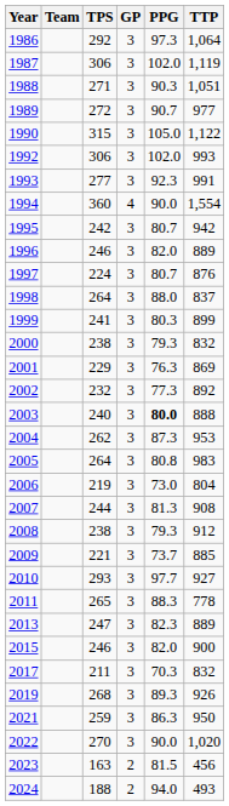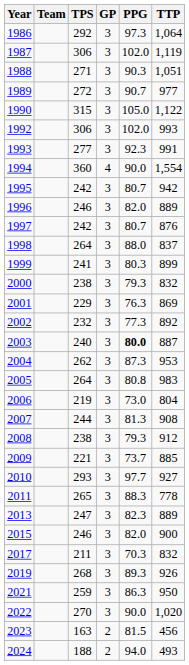 <table class="sortable wikitable" style="text-align:left">
 <tr>
 <th scope="col">Year</th>
 <th scope="col">Team</th>
 <th scope="col">TPS</th>
 <th scope="col">GP</th>
 <th scope="col">PPG</th>
 <th scope="col">TTP</th>
 </tr>
 <tr>
 <td style="text-align: center;"><a href='#'>1986</a></td>
 <td></td>
 <td style="text-align: center;">292</td>
 <td style="text-align: center;">3</td>
 <td style="text-align: center;">97.3</td>
 <td style="text-align: center;">1,064</td>
 </tr>
 <tr>
 <td style="text-align: center;"><a href='#'>1987</a></td>
 <td></td>
 <td style="text-align: center;">306</td>
 <td style="text-align: center;">3</td>
 <td style="text-align: center;">102.0</td>
 <td style="text-align: center;">1,119</td>
 </tr>
 <tr>
 <td style="text-align: center;"><a href='#'>1988</a></td>
 <td></td>
 <td style="text-align: center;">271</td>
 <td style="text-align: center;">3</td>
 <td style="text-align: center;">90.3</td>
 <td style="text-align: center;">1,051</td>
 </tr>
 <tr>
 <td style="text-align: center;"><a href='#'>1989</a></td>
 <td></td>
 <td style="text-align: center;">272</td>
 <td style="text-align: center;">3</td>
 <td style="text-align: center;">90.7</td>
 <td style="text-align: center;">977</td>
 </tr>
 <tr>
 <td style="text-align: center;"><a href='#'>1990</a></td>
 <td></td>
 <td style="text-align: center;">315</td>
 <td style="text-align: center;">3</td>
 <td style="text-align: center;">105.0</td>
 <td style="text-align: center;">1,122</td>
 </tr>
 <tr>
 <td style="text-align: center;"><a href='#'>1992</a></td>
 <td></td>
 <td style="text-align: center;">306</td>
 <td style="text-align: center;">3</td>
 <td style="text-align: center;">102.0</td>
 <td style="text-align: center;">993</td>
 </tr>
 <tr>
 <td style="text-align: center;"><a href='#'>1993</a></td>
 <td></td>
 <td style="text-align: center;">277</td>
 <td style="text-align: center;">3</td>
 <td style="text-align: center;">92.3</td>
 <td style="text-align: center;">991</td>
 </tr>
 <tr>
 <td style="text-align: center;"><a href='#'>1994</a></td>
 <td></td>
 <td style="text-align: center;">360</td>
 <td style="text-align: center;">4</td>
 <td style="text-align: center;">90.0</td>
 <td style="text-align: center;">1,554</td>
 </tr>
 <tr>
 <td style="text-align: center;"><a href='#'>1995</a></td>
 <td></td>
 <td style="text-align: center;">242</td>
 <td style="text-align: center;">3</td>
 <td style="text-align: center;">80.7</td>
 <td style="text-align: center;">942</td>
 </tr>
 <tr>
 <td style="text-align: center;"><a href='#'>1996</a></td>
 <td></td>
 <td style="text-align: center;">246</td>
 <td style="text-align: center;">3</td>
 <td style="text-align: center;">82.0</td>
 <td style="text-align: center;">889</td>
 </tr>
 <tr>
 <td style="text-align: center;"><a href='#'>1997</a></td>
 <td></td>
-<td style="text-align: center;">224</td>
+<td style="text-align: center;">242</td>
 <td style="text-align: center;">3</td>
 <td style="text-align: center;">80.7</td>
 <td style="text-align: center;">876</td>
 </tr>
 <tr>
 <td style="text-align: center;"><a href='#'>1998</a></td>
 <td></td>
 <td style="text-align: center;">264</td>
 <td style="text-align: center;">3</td>
 <td style="text-align: center;">88.0</td>
 <td style="text-align: center;">837</td>
 </tr>
 <tr>
 <td style="text-align: center;"><a href='#'>1999</a></td>
 <td></td>
 <td style="text-align: center;">241</td>
 <td style="text-align: center;">3</td>
 <td style="text-align: center;">80.3</td>
 <td style="text-align: center;">899</td>
 </tr>
 <tr>
 <td style="text-align: center;"><a href='#'>2000</a></td>
 <td></td>
 <td style="text-align: center;">238</td>
 <td style="text-align: center;">3</td>
 <td style="text-align: center;">79.3</td>
 <td style="text-align: center;">832</td>
 </tr>
 <tr>
 <td style="text-align: center;"><a href='#'>2001</a></td>
 <td></td>
 <td style="text-align: center;">229</td>
 <td style="text-align: center;">3</td>
 <td style="text-align: center;">76.3</td>
 <td style="text-align: center;">869</td>
 </tr>
 <tr>
 <td style="text-align: center;"><a href='#'>2002</a></td>
 <td></td>
 <td style="text-align: center;">232</td>
 <td style="text-align: center;">3</td>
 <td style="text-align: center;">77.3</td>
 <td style="text-align: center;">892</td>
 </tr>
 <tr>
 <td style="text-align: center;"><a href='#'>2003</a></td>
 <td></td>
 <td style="text-align: center;">240</td>
 <td style="text-align: center;">3</td>
 <td style="text-align: center;"><strong>80.0</strong></td>
-<td style="text-align: center;">888</td>
+<td style="text-align: center;">887</td>
 </tr>
 <tr>
 <td style="text-align: center;"><a href='#'>2004</a></td>
 <td></td>
 <td style="text-align: center;">262</td>
 <td style="text-align: center;">3</td>
 <td style="text-align: center;">87.3</td>
 <td style="text-align: center;">953</td>
 </tr>
 <tr>
 <td style="text-align: center;"><a href='#'>2005</a></td>
 <td></td>
 <td style="text-align: center;">264</td>
 <td style="text-align: center;">3</td>
 <td style="text-align: center;">80.8</td>
 <td style="text-align: center;">983</td>
 </tr>
 <tr>
 <td style="text-align: center;"><a href='#'>2006</a></td>
 <td></td>
 <td style="text-align: center;">219</td>
 <td style="text-align: center;">3</td>
 <td style="text-align: center;">73.0</td>
 <td style="text-align: center;">804</td>
 </tr>
 <tr>
 <td style="text-align: center;"><a href='#'>2007</a></td>
 <td></td>
 <td style="text-align: center;">244</td>
 <td style="text-align: center;">3</td>
 <td style="text-align: center;">81.3</td>
 <td style="text-align: center;">908</td>
 </tr>
 <tr>
 <td style="text-align: center;"><a href='#'>2008</a></td>
 <td></td>
 <td style="text-align: center;">238</td>
 <td style="text-align: center;">3</td>
 <td style="text-align: center;">79.3</td>
 <td style="text-align: center;">912</td>
 </tr>
 <tr>
 <td style="text-align: center;"><a href='#'>2009</a></td>
 <td></td>
 <td style="text-align: center;">221</td>
 <td style="text-align: center;">3</td>
 <td style="text-align: center;">73.7</td>
 <td style="text-align: center;">885</td>
 </tr>
 <tr>
 <td style="text-align: center;"><a href='#'>2010</a></td>
 <td></td>
 <td style="text-align: center;">293</td>
 <td style="text-align: center;">3</td>
 <td style="text-align: center;">97.7</td>
 <td style="text-align: center;">927</td>
 </tr>
 <tr>
 <td style="text-align: center;"><a href='#'>2011</a></td>
 <td></td>
 <td style="text-align: center;">265</td>
 <td style="text-align: center;">3</td>
 <td style="text-align: center;">88.3</td>
 <td style="text-align: center;">778</td>
 </tr>
 <tr>
 <td style="text-align: center;"><a href='#'>2013</a></td>
 <td></td>
 <td style="text-align: center;">247</td>
 <td style="text-align: center;">3</td>
 <td style="text-align: center;">82.3</td>
 <td style="text-align: center;">889</td>
 </tr>
 <tr>
 <td style="text-align: center;"><a href='#'>2015</a></td>
 <td></td>
 <td style="text-align: center;">246</td>
 <td style="text-align: center;">3</td>
 <td style="text-align: center;">82.0</td>
 <td style="text-align: center;">900</td>
 </tr>
 <tr>
 <td style="text-align: center;"><a href='#'>2017</a></td>
 <td></td>
 <td style="text-align: center;">211</td>
 <td style="text-align: center;">3</td>
 <td style="text-align: center;">70.3</td>
 <td style="text-align: center;">832</td>
 </tr>
 <tr>
 <td style="text-align: center;"><a href='#'>2019</a></td>
 <td></td>
 <td style="text-align: center;">268</td>
 <td style="text-align: center;">3</td>
 <td style="text-align: center;">89.3</td>
 <td style="text-align: center;">926</td>
 </tr>
 <tr>
 <td style="text-align: center;"><a href='#'>2021</a></td>
 <td></td>
 <td style="text-align: center;">259</td>
 <td style="text-align: center;">3</td>
 <td style="text-align: center;">86.3</td>
 <td style="text-align: center;">950</td>
 </tr>
 <tr>
 <td style="text-align: center;"><a href='#'>2022</a></td>
 <td></td>
 <td style="text-align: center;">270</td>
 <td style="text-align: center;">3</td>
 <td style="text-align: center;">90.0</td>
 <td style="text-align: center;">1,020</td>
 </tr>
 <tr>
 <td style="text-align: center;"><a href='#'>2023</a></td>
 <td></td>
 <td style="text-align: center;">163</td>
 <td style="text-align: center;">2</td>
 <td style="text-align: center;">81.5</td>
 <td style="text-align: center;">456</td>
 </tr>
 <tr>
 <td style="text-align: center;"><a href='#'>2024</a></td>
 <td></td>
 <td style="text-align: center;">188</td>
 <td style="text-align: center;">2</td>
 <td style="text-align: center;">94.0</td>
 <td style="text-align: center;">493</td>
 </tr>
 </table>
